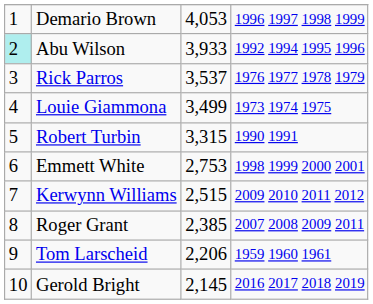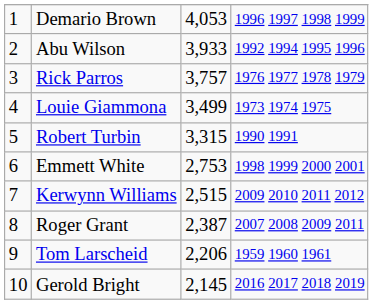 <table class="wikitable">
 <tr>
 </tr>
 <tr>
 <td>1</td>
 <td>Demario Brown</td>
 <td>4,053</td>
 <td style="font-size:80%;"><a href='#'>1996</a> <a href='#'>1997</a> <a href='#'>1998</a> <a href='#'>1999</a></td>
 </tr>
 <tr>
-<td style="background: paleturquoise;">2</td>
+<td>2</td>
 <td>Abu Wilson</td>
 <td>3,933</td>
 <td style="font-size:80%;"><a href='#'>1992</a> <a href='#'>1994</a> <a href='#'>1995</a> <a href='#'>1996</a></td>
 </tr>
 <tr>
 <td>3</td>
 <td><a href='#'>Rick Parros</a></td>
-<td>3,537</td>
+<td>3,757</td>
 <td style="font-size:80%;"><a href='#'>1976</a> <a href='#'>1977</a> <a href='#'>1978</a> <a href='#'>1979</a></td>
 </tr>
 <tr>
 <td>4</td>
 <td><a href='#'>Louie Giammona</a></td>
 <td>3,499</td>
 <td style="font-size:80%;"><a href='#'>1973</a> <a href='#'>1974</a> <a href='#'>1975</a></td>
 </tr>
 <tr>
 <td>5</td>
 <td><a href='#'>Robert Turbin</a></td>
 <td>3,315</td>
 <td style="font-size:80%;"><a href='#'>1990</a> <a href='#'>1991</a></td>
 </tr>
 <tr>
 <td>6</td>
 <td>Emmett White</td>
 <td>2,753</td>
 <td style="font-size:80%;"><a href='#'>1998</a> <a href='#'>1999</a> <a href='#'>2000</a> <a href='#'>2001</a></td>
 </tr>
 <tr>
 <td>7</td>
 <td><a href='#'>Kerwynn Williams</a></td>
 <td>2,515</td>
 <td style="font-size:80%;"><a href='#'>2009</a> <a href='#'>2010</a> <a href='#'>2011</a> <a href='#'>2012</a></td>
 </tr>
 <tr>
 <td>8</td>
 <td>Roger Grant</td>
-<td>2,385</td>
+<td>2,387</td>
 <td style="font-size:80%;"><a href='#'>2007</a> <a href='#'>2008</a> <a href='#'>2009</a> <a href='#'>2011</a></td>
 </tr>
 <tr>
 <td>9</td>
 <td><a href='#'>Tom Larscheid</a></td>
 <td>2,206</td>
 <td style="font-size:80%;"><a href='#'>1959</a> <a href='#'>1960</a> <a href='#'>1961</a></td>
 </tr>
 <tr>
 <td>10</td>
 <td>Gerold Bright</td>
 <td>2,145</td>
 <td style="font-size:80%;"><a href='#'>2016</a> <a href='#'>2017</a> <a href='#'>2018</a> <a href='#'>2019</a></td>
 </tr>
 </table>
